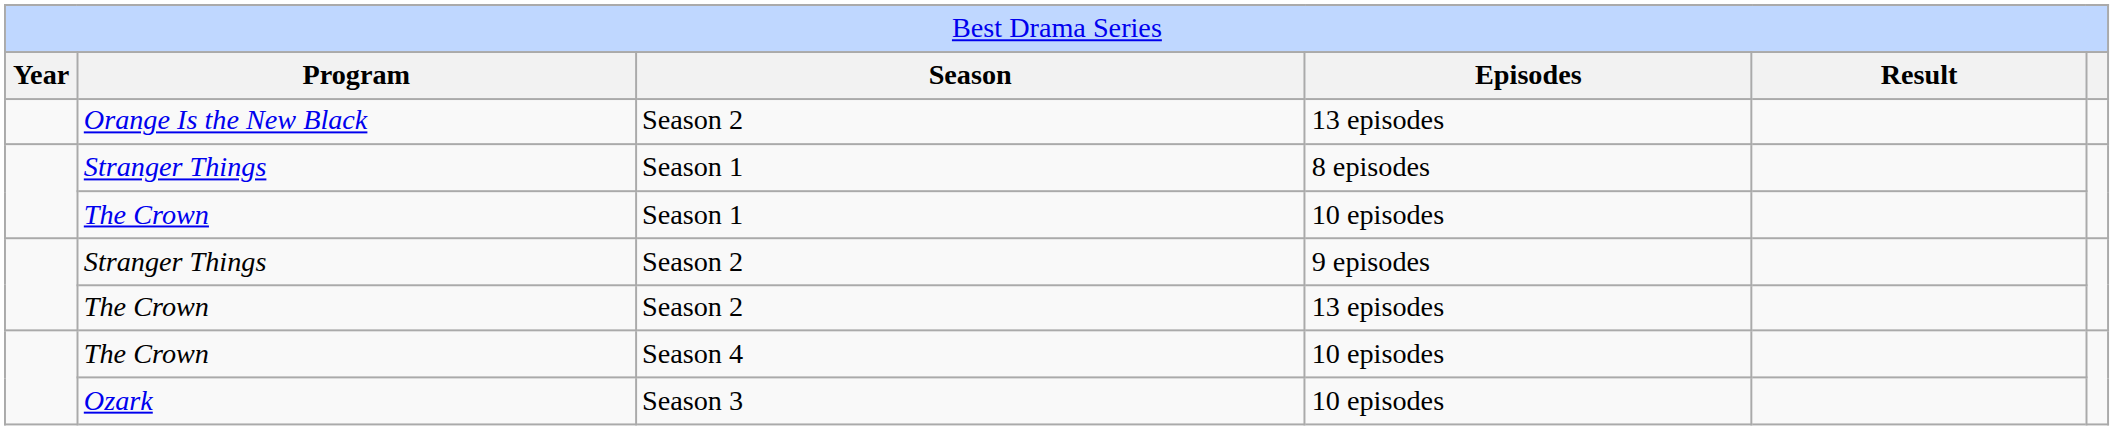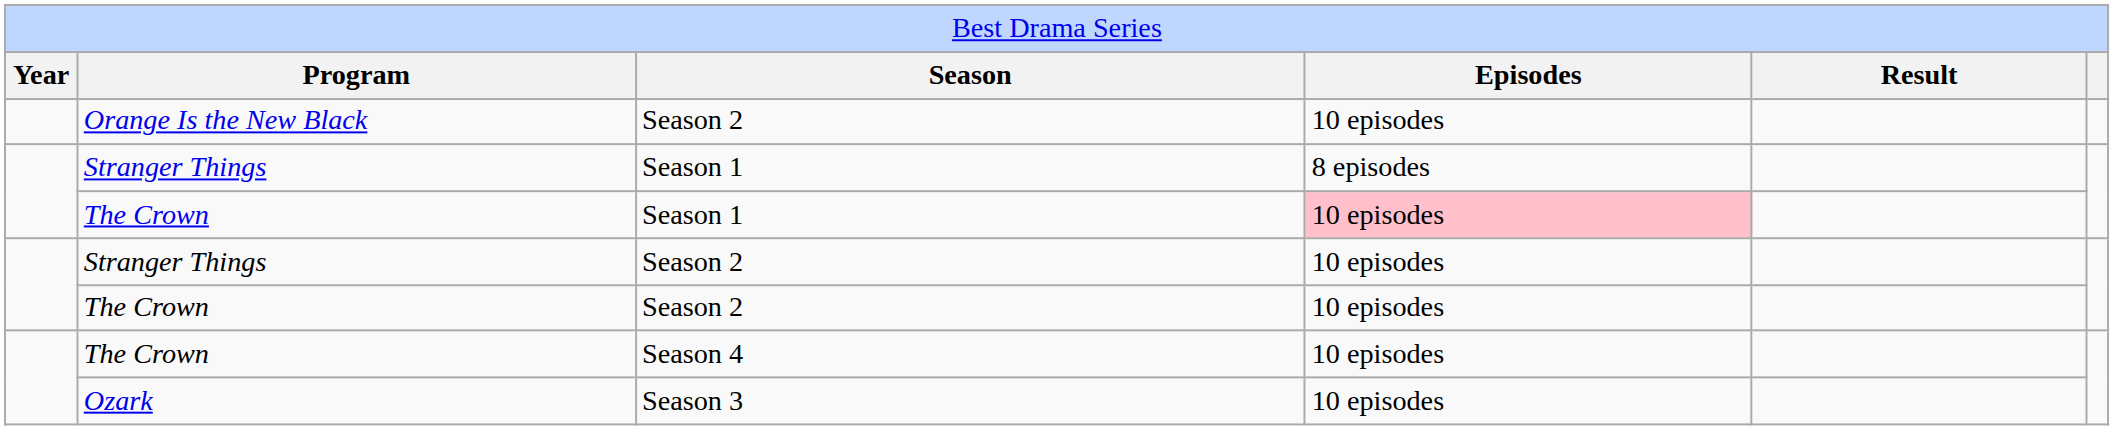 <table class="wikitable plainrowheaders" style="font-size: 90%" width=85%>
 <tr>
 </tr>
 <tr ---- bgcolor="#bfd7ff">
 <td colspan=6 align=center><a href='#'>Best Drama Series</a></td>
 </tr>
 <tr ---- bgcolor="#ebf5ff">
 <th scope="col" style="width:2%;">Year</th>
 <th scope="col" style="width:25%;">Program</th>
 <th scope="col" style="width:30%;">Season</th>
 <th scope="col" style="width:20%;">Episodes</th>
 <th scope="col" style="width:15%;">Result</th>
 <th scope="col" class="unsortable" style="width:1%;"></th>
 </tr>
 <tr>
 <td></td>
 <td><em><a href='#'>Orange Is the New Black</a></em></td>
 <td>Season 2</td>
-<td>13 episodes</td>
+<td>10 episodes</td>
 <td></td>
 <td></td>
 </tr>
 <tr>
 <td rowspan="2"></td>
 <td><em><a href='#'>Stranger Things</a></em></td>
 <td>Season 1</td>
 <td>8 episodes</td>
 <td></td>
 <td rowspan="2"></td>
 </tr>
 <tr>
 <td><em><a href='#'>The Crown</a></em></td>
 <td>Season 1</td>
-<td>10 episodes</td>
+<td style="background: pink;">10 episodes</td>
 <td></td>
 </tr>
 <tr>
 <td rowspan="2"></td>
 <td><em>Stranger Things</em></td>
 <td>Season 2</td>
-<td>9 episodes</td>
+<td>10 episodes</td>
 <td></td>
 <td rowspan="2"></td>
 </tr>
 <tr>
 <td><em>The Crown</em></td>
 <td>Season 2</td>
-<td>13 episodes</td>
+<td>10 episodes</td>
 <td></td>
 </tr>
 <tr>
 <td rowspan="2"></td>
 <td><em>The Crown</em></td>
 <td>Season 4</td>
 <td>10 episodes</td>
 <td></td>
 <td rowspan="2"></td>
 </tr>
 <tr>
 <td><em><a href='#'>Ozark</a></em></td>
 <td>Season 3</td>
 <td>10 episodes</td>
 <td></td>
 </tr>
 </table>
